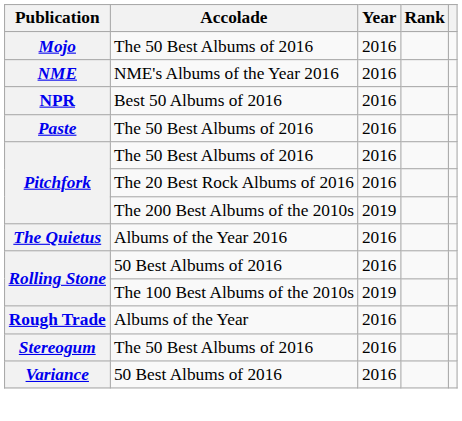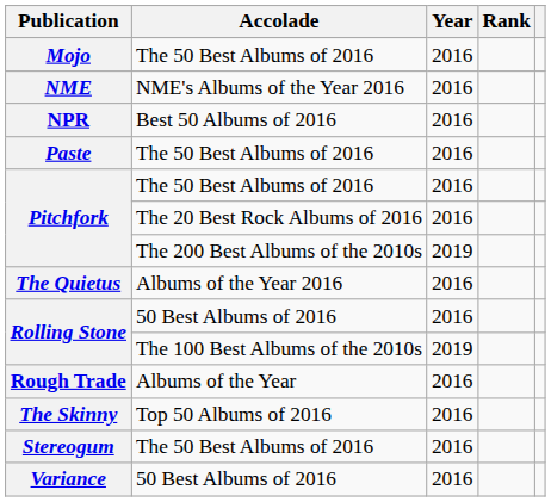 <table class="wikitable sortable plainrowheaders">
 <tr>
 <th>Publication</th>
 <th>Accolade</th>
 <th>Year</th>
 <th>Rank</th>
 <th class="unsortable"></th>
 </tr>
 <tr>
 <th scope="row"><em><a href='#'>Mojo</a></em></th>
 <td>The 50 Best Albums of 2016</td>
 <td>2016</td>
 <td></td>
 <td></td>
 </tr>
 <tr>
 <th scope="row"><em><a href='#'>NME</a></em></th>
 <td>NME's Albums of the Year 2016</td>
 <td>2016</td>
 <td></td>
 <td></td>
 </tr>
 <tr>
 <th scope="row"><a href='#'>NPR</a></th>
 <td>Best 50 Albums of 2016</td>
 <td>2016</td>
 <td></td>
 <td></td>
 </tr>
 <tr>
 <th scope="row"><em><a href='#'>Paste</a></em></th>
 <td>The 50 Best Albums of 2016</td>
 <td>2016</td>
 <td></td>
 <td></td>
 </tr>
 <tr>
 <th scope="row" rowspan="3"><em><a href='#'>Pitchfork</a></em></th>
 <td>The 50 Best Albums of 2016</td>
 <td>2016</td>
 <td></td>
 <td></td>
 </tr>
 <tr>
 <td>The 20 Best Rock Albums of 2016</td>
 <td>2016</td>
 <td></td>
 <td></td>
 </tr>
 <tr>
 <td>The 200 Best Albums of the 2010s</td>
 <td>2019</td>
 <td></td>
 <td></td>
 </tr>
 <tr>
 <th scope="row"><em><a href='#'>The Quietus</a></em></th>
 <td>Albums of the Year 2016</td>
 <td>2016</td>
 <td></td>
 <td></td>
 </tr>
 <tr>
 <th scope="row" rowspan="2"><em><a href='#'>Rolling Stone</a></em></th>
 <td>50 Best Albums of 2016</td>
 <td>2016</td>
 <td></td>
 <td></td>
 </tr>
 <tr>
 <td>The 100 Best Albums of the 2010s</td>
 <td>2019</td>
 <td></td>
 <td></td>
 </tr>
 <tr>
 <th scope="row"><a href='#'>Rough Trade</a></th>
 <td>Albums of the Year</td>
 <td>2016</td>
 <td></td>
 <td></td>
 </tr>
 <tr>
+<th scope="row"><em><a href='#'>The Skinny</a></em></th>
+<td>Top 50 Albums of 2016</td>
+<td>2016</td>
+<td></td>
+<td></td>
+</tr>
+<tr>
 <th scope="row"><em><a href='#'>Stereogum</a></em></th>
 <td>The 50 Best Albums of 2016</td>
 <td>2016</td>
 <td></td>
 <td></td>
 </tr>
 <tr>
 <th scope="row"><em><a href='#'>Variance</a></em></th>
 <td>50 Best Albums of 2016</td>
 <td>2016</td>
 <td></td>
 <td></td>
 </tr>
 </table>
